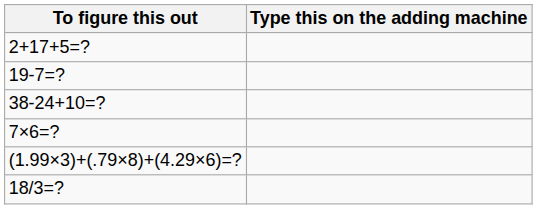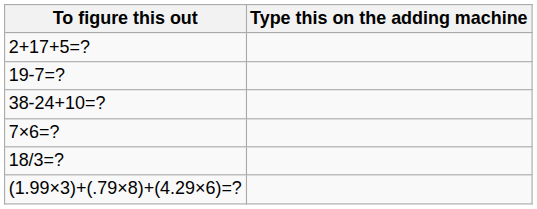 <table class="wikitable">
 <tr ---->
 <th>To figure this out</th>
 <th>Type this on the adding machine</th>
 </tr>
 <tr ---->
 <td>2+17+5=?</td>
 <td></td>
 </tr>
 <tr ---->
 <td>19-7=?</td>
 <td></td>
 </tr>
 <tr ---->
 <td>38-24+10=?</td>
 <td></td>
 </tr>
 <tr ---->
 <td>7×6=?</td>
 <td></td>
 </tr>
 <tr ---->
+<td>18/3=?</td>
+<td></td>
+</tr>
+<tr ---->
 <td>(1.99×3)+(.79×8)+(4.29×6)=?</td>
 <td></td>
 </tr>
-<tr ---->
-<td>18/3=?</td>
-<td></td>
-</tr>
 </table>
